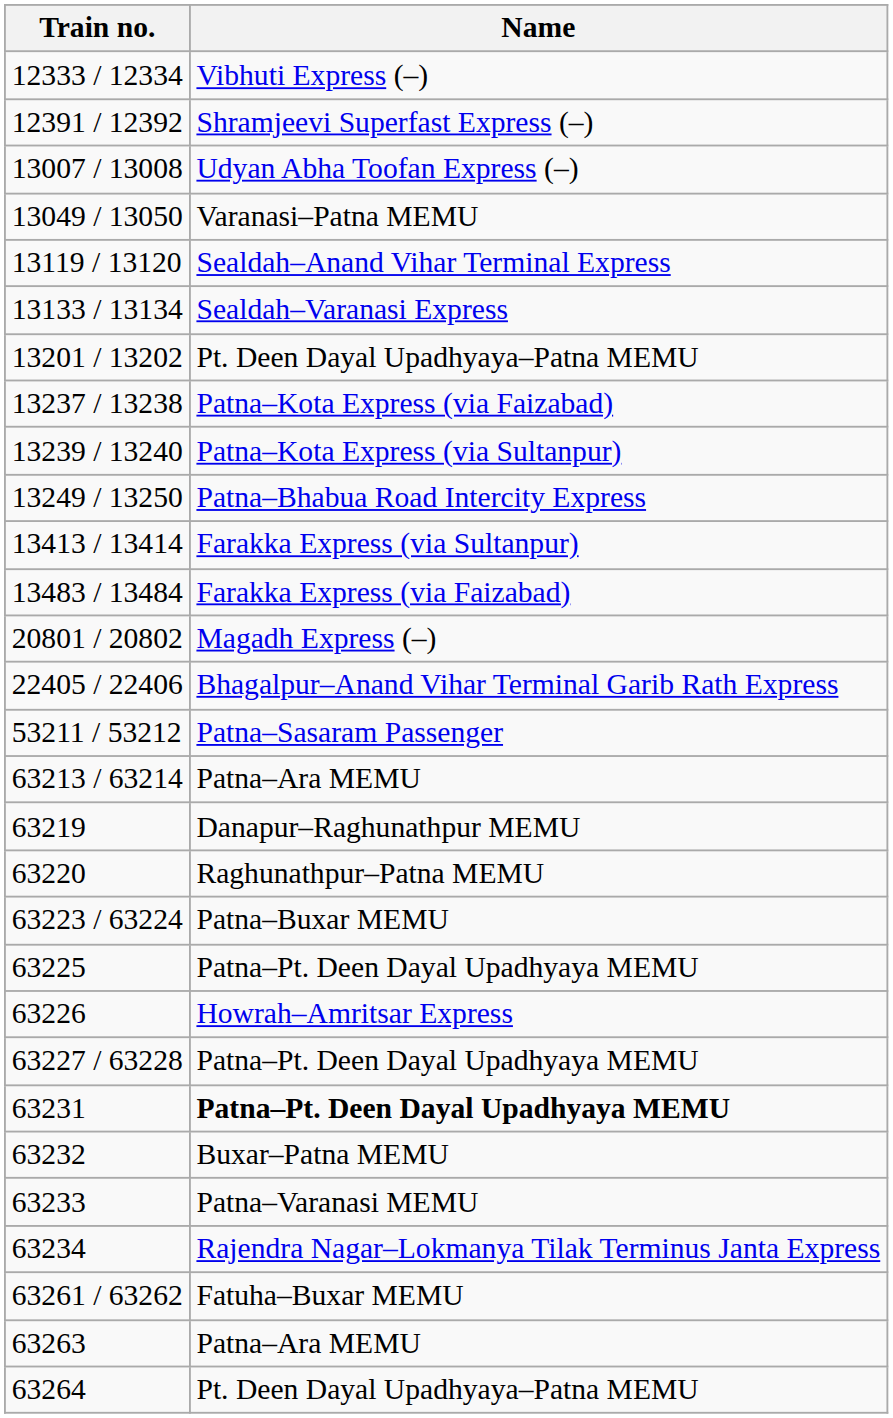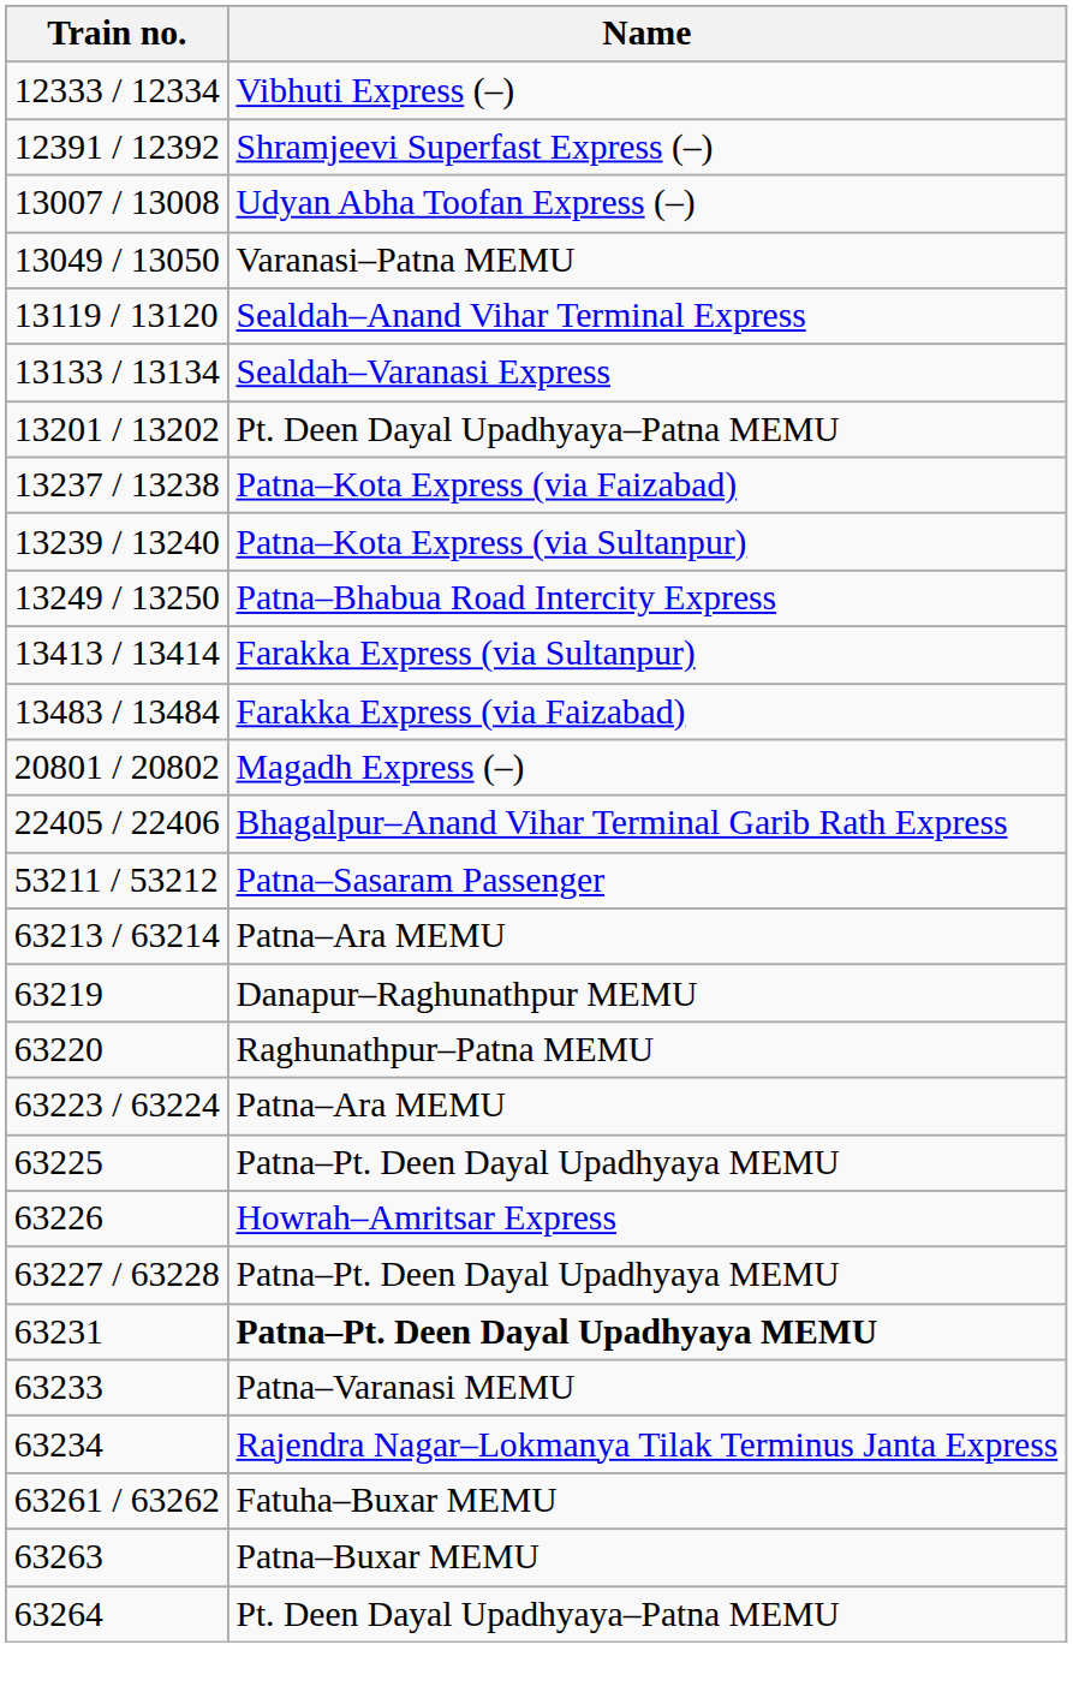 <table class="wikitable sortable">
 <tr>
 <th>Train no.</th>
 <th>Name</th>
 </tr>
 <tr>
 <td>12333 / 12334</td>
 <td><a href='#'>Vibhuti Express</a> (–)</td>
 </tr>
 <tr>
 <td>12391 / 12392</td>
 <td><a href='#'>Shramjeevi Superfast Express</a> (–)</td>
 </tr>
 <tr>
 <td>13007 / 13008</td>
 <td><a href='#'>Udyan Abha Toofan Express</a>  (–)</td>
 </tr>
 <tr>
 <td>13049 / 13050</td>
 <td>Varanasi–Patna MEMU</td>
 </tr>
 <tr>
 <td>13119 / 13120</td>
 <td><a href='#'>Sealdah–Anand Vihar Terminal Express</a></td>
 </tr>
 <tr>
 <td>13133 / 13134</td>
 <td><a href='#'>Sealdah–Varanasi Express</a></td>
 </tr>
 <tr>
 <td>13201 / 13202</td>
 <td>Pt. Deen Dayal Upadhyaya–Patna MEMU</td>
 </tr>
 <tr>
 <td>13237 / 13238</td>
 <td><a href='#'>Patna–Kota Express (via Faizabad)</a></td>
 </tr>
 <tr>
 <td>13239 / 13240</td>
 <td><a href='#'>Patna–Kota Express (via Sultanpur)</a></td>
 </tr>
 <tr>
 <td>13249 / 13250</td>
 <td><a href='#'>Patna–Bhabua Road Intercity Express</a></td>
 </tr>
 <tr>
 <td>13413 / 13414</td>
 <td><a href='#'>Farakka Express (via Sultanpur)</a></td>
 </tr>
 <tr>
 <td>13483 / 13484</td>
 <td><a href='#'>Farakka Express (via Faizabad)</a></td>
 </tr>
 <tr>
 <td>20801 / 20802</td>
 <td><a href='#'>Magadh Express</a> (–)</td>
 </tr>
 <tr>
 <td>22405 / 22406</td>
 <td><a href='#'>Bhagalpur–Anand Vihar Terminal Garib Rath Express</a></td>
 </tr>
 <tr>
 <td>53211 / 53212</td>
 <td><a href='#'>Patna–Sasaram Passenger</a></td>
 </tr>
 <tr>
 <td>63213 / 63214</td>
 <td>Patna–Ara MEMU</td>
 </tr>
 <tr>
 <td>63219</td>
 <td>Danapur–Raghunathpur MEMU</td>
 </tr>
 <tr>
 <td>63220</td>
 <td>Raghunathpur–Patna MEMU</td>
 </tr>
 <tr>
 <td>63223 / 63224</td>
-<td>Patna–Buxar MEMU</td>
+<td>Patna–Ara MEMU</td>
 </tr>
 <tr>
 <td>63225</td>
 <td>Patna–Pt. Deen Dayal Upadhyaya MEMU</td>
 </tr>
 <tr>
 <td>63226</td>
 <td><a href='#'>Howrah–Amritsar Express</a></td>
 </tr>
 <tr>
 <td>63227 / 63228</td>
 <td>Patna–Pt. Deen Dayal Upadhyaya MEMU</td>
 </tr>
 <tr>
 <td>63231</td>
 <td><strong>Patna–Pt. Deen Dayal Upadhyaya MEMU</strong></td>
 </tr>
 <tr>
-<td>63232</td>
-<td>Buxar–Patna MEMU</td>
-</tr>
-<tr>
 <td>63233</td>
 <td>Patna–Varanasi MEMU</td>
 </tr>
 <tr>
 <td>63234</td>
 <td><a href='#'>Rajendra Nagar–Lokmanya Tilak Terminus Janta Express</a></td>
 </tr>
 <tr>
 <td>63261 / 63262</td>
 <td>Fatuha–Buxar MEMU</td>
 </tr>
 <tr>
 <td>63263</td>
-<td>Patna–Ara MEMU</td>
+<td>Patna–Buxar MEMU</td>
 </tr>
 <tr>
 <td>63264</td>
 <td>Pt. Deen Dayal Upadhyaya–Patna MEMU</td>
 </tr>
 </table>
